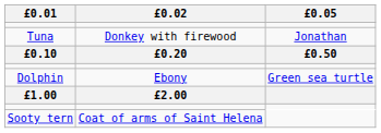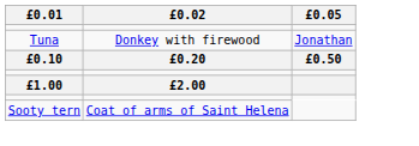 <table class="wikitable" style="text-align:center;">
 <tr style="background:#efefef;">
 <th>£0.01</th>
 <th>£0.02</th>
 <th>£0.05</th>
 </tr>
 <tr>
 <td></td>
 <td></td>
 <td></td>
 </tr>
 <tr>
 <td><a href='#'>Tuna</a></td>
 <td><a href='#'>Donkey</a> with firewood</td>
 <td><a href='#'>Jonathan</a></td>
 </tr>
 <tr style="background:#efefef;">
 <th>£0.10</th>
 <th>£0.20</th>
 <th>£0.50</th>
 </tr>
 <tr>
 <td></td>
 <td></td>
 <td></td>
 </tr>
-<tr>
-<td><a href='#'>Dolphin</a></td>
-<td><a href='#'>Ebony</a></td>
-<td><a href='#'>Green sea turtle</a></td>
-</tr>
 <tr style="background:#efefef;">
 <th>£1.00</th>
 <th>£2.00</th>
 <th></th>
 </tr>
 <tr>
 <td></td>
 <td></td>
 <td style="border-bottom:1px solid white;"></td>
 </tr>
 <tr>
 <td><a href='#'>Sooty tern</a></td>
 <td><a href='#'>Coat of arms of Saint Helena</a></td>
 <td style="border-top:1px solid white;"> </td>
 </tr>
 </table>
